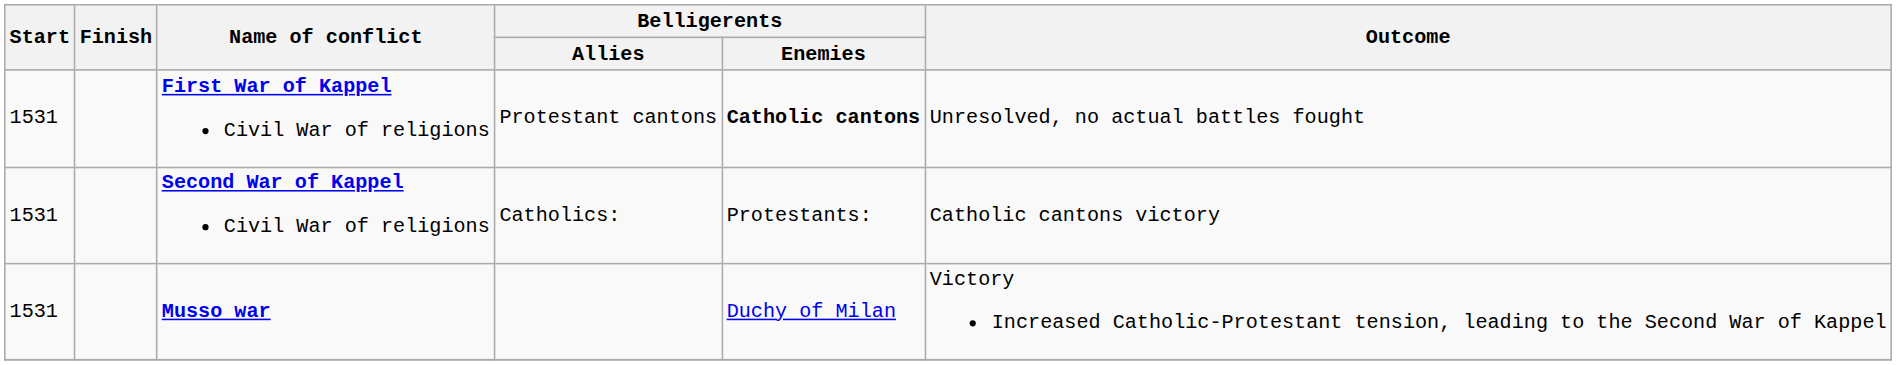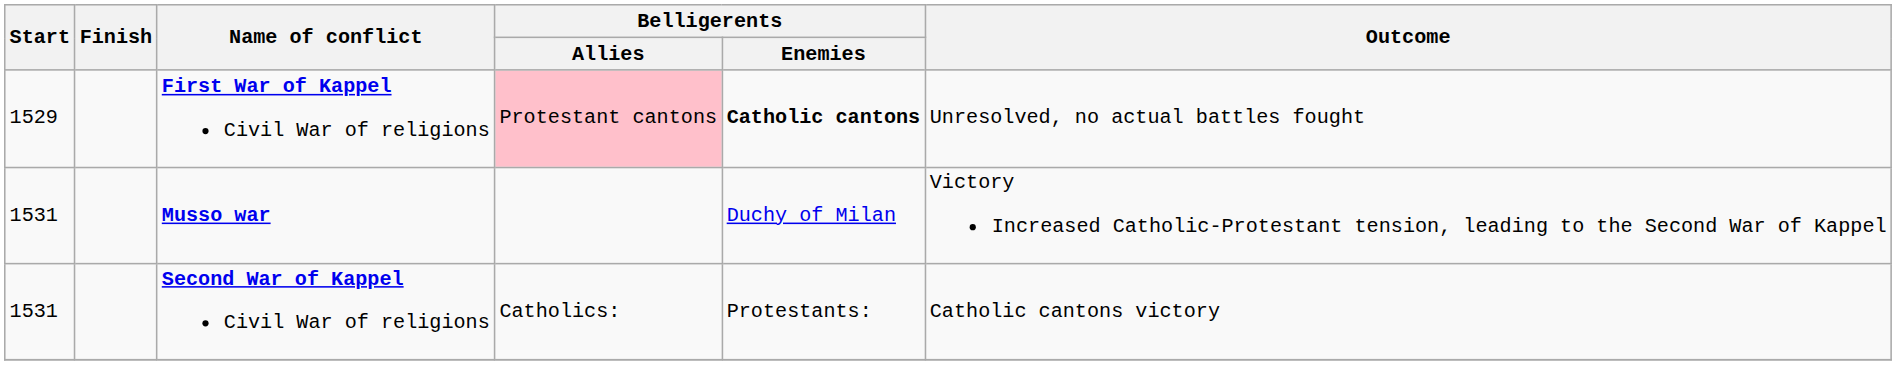 <table class="wikitable">
 <tr>
 <th rowspan="2">Start</th>
 <th rowspan="2">Finish</th>
 <th rowspan="2">Name of conflict</th>
 <th colspan="2">Belligerents</th>
 <th rowspan="2">Outcome</th>
 </tr>
 <tr>
 <th>Allies</th>
 <th>Enemies</th>
 </tr>
 <tr>
+<td>1529</td>
+<td></td>
+<td><strong><a href='#'>First War of Kappel</a></strong><br><ul><li>Civil War of religions</li></ul></td>
+<td style="background: pink;">Protestant cantons</td>
+<td><strong>Catholic cantons</strong></td>
+<td>Unresolved, no actual battles fought</td>
+</tr>
+<tr>
 <td>1531</td>
 <td></td>
-<td><strong><a href='#'>First War of Kappel</a></strong><br><ul><li>Civil War of religions</li></ul></td>
-<td>Protestant cantons</td>
-<td><strong>Catholic cantons</strong></td>
-<td>Unresolved, no actual battles fought</td>
+<td><strong><a href='#'>Musso war</a></strong></td>
+<td></td>
+<td> <a href='#'>Duchy of Milan</a></td>
+<td>Victory<br><ul><li>Increased Catholic-Protestant tension, leading to the Second War of Kappel</li></ul></td>
 </tr>
 <tr>
 <td>1531</td>
 <td></td>
 <td><strong><a href='#'>Second War of Kappel</a></strong><br><ul><li>Civil War of religions</li></ul></td>
 <td>Catholics:</td>
 <td>Protestants:</td>
 <td>Catholic cantons victory</td>
 </tr>
 <tr>
-<td>1531</td>
-<td></td>
-<td><strong><a href='#'>Musso war</a></strong></td>
-<td></td>
-<td> <a href='#'>Duchy of Milan</a></td>
-<td>Victory<br><ul><li>Increased Catholic-Protestant tension, leading to the Second War of Kappel</li></ul></td>
-</tr>
-<tr>
 </tr>
 </table>
